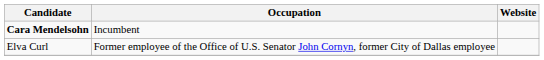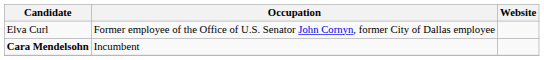 <table class="wikitable">
 <tr>
 <th>Candidate</th>
 <th>Occupation</th>
 <th>Website</th>
 </tr>
 <tr>
+<td>Elva Curl</td>
+<td>Former employee of the Office of U.S. Senator <a href='#'>John Cornyn</a>, former City of Dallas employee</td>
+<td> </td>
+</tr>
+<tr>
 <td><strong>Cara Mendelsohn </strong></td>
 <td>Incumbent</td>
 <td> </td>
 </tr>
 <tr>
-<td>Elva Curl</td>
-<td>Former employee of the Office of U.S. Senator <a href='#'>John Cornyn</a>, former City of Dallas employee</td>
-<td> </td>
-</tr>
-<tr>
 </tr>
 </table>
